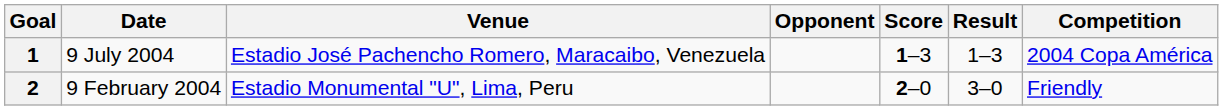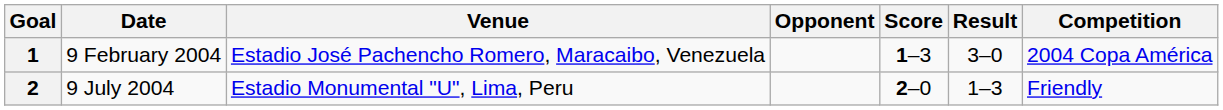 <table class="wikitable sortable plainrowheaders">
 <tr>
 <th>Goal</th>
 <th>Date</th>
 <th>Venue</th>
 <th>Opponent</th>
 <th>Score</th>
 <th>Result</th>
 <th>Competition</th>
 </tr>
 <tr>
 <th scope=row>1</th>
-<td>9 July 2004</td>
+<td>9 February 2004</td>
 <td><a href='#'>Estadio José Pachencho Romero</a>, <a href='#'>Maracaibo</a>, Venezuela</td>
 <td></td>
 <td align=center><strong>1</strong>–3</td>
-<td align=center>1–3</td>
+<td align=center>3–0</td>
 <td><a href='#'>2004 Copa América</a></td>
 </tr>
 <tr>
 <th scope=row>2</th>
-<td>9 February 2004</td>
+<td>9 July 2004</td>
 <td><a href='#'>Estadio Monumental "U"</a>, <a href='#'>Lima</a>, Peru</td>
 <td></td>
 <td align=center><strong>2</strong>–0</td>
-<td align=center>3–0</td>
+<td align=center>1–3</td>
 <td><a href='#'>Friendly</a></td>
 </tr>
 </table>
